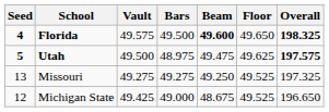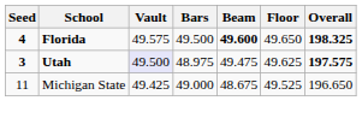 <table class="wikitable" style="white-space:nowrap; font-size:95%; text-align:center">
 <tr>
 <th>Seed</th>
 <th>School</th>
 <th>Vault</th>
 <th>Bars</th>
 <th>Beam</th>
 <th>Floor</th>
 <th>Overall</th>
 </tr>
 <tr>
 <td><strong>4</strong></td>
 <td align=left><strong>Florida</strong></td>
 <td>49.575</td>
 <td>49.500</td>
 <td><strong>49.600</strong></td>
 <td>49.650</td>
 <td><strong>198.325</strong></td>
 </tr>
 <tr>
-<td><strong>5</strong></td>
+<td><strong>3</strong></td>
 <td align=left><strong>Utah</strong></td>
-<td>49.500</td>
+<td style="background: lavender;">49.500</td>
 <td>48.975</td>
 <td>49.475</td>
 <td>49.625</td>
 <td><strong>197.575</strong></td>
 </tr>
 <tr>
-<td>13</td>
-<td align=left>Missouri</td>
-<td>49.275</td>
-<td>49.275</td>
-<td>49.250</td>
-<td>49.525</td>
-<td>197.325</td>
-</tr>
-<tr>
-<td>12</td>
+<td>11</td>
 <td align=left>Michigan State</td>
 <td>49.425</td>
 <td>49.000</td>
 <td>48.675</td>
 <td>49.525</td>
 <td>196.650</td>
 </tr>
 </table>
